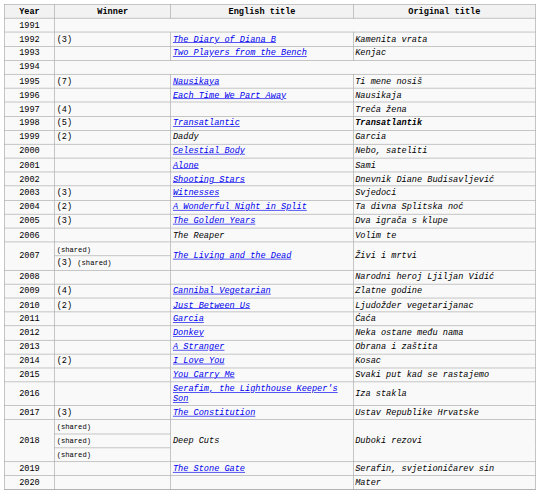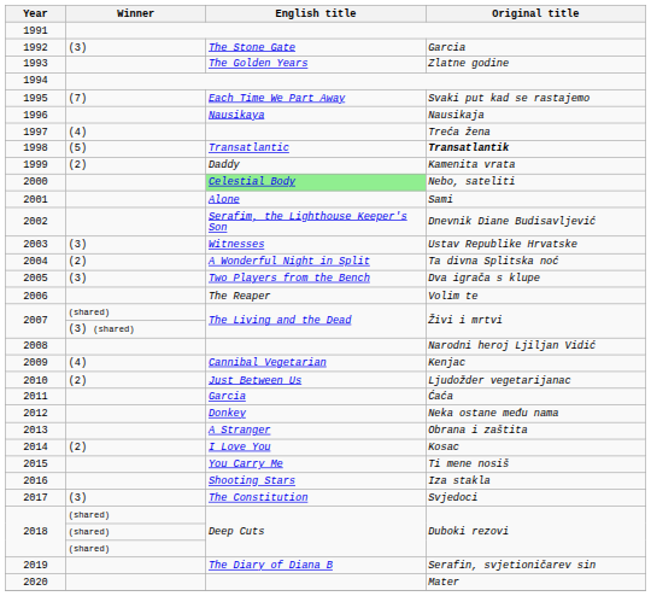 <table class="wikitable sortable">
 <tr>
 <th width="70"><strong>Year</strong></th>
 <th width="170"><strong>Winner</strong></th>
 <th width="270"><strong>English title</strong></th>
 <th width="270"><strong>Original title</strong></th>
 </tr>
 <tr>
 <td style="text-align:center;">1991</td>
 <td colspan="3"></td>
 </tr>
 <tr>
 <td style="text-align:center;">1992</td>
 <td> (3)</td>
-<td><em><a href='#'>The Diary of Diana B</a></em></td>
-<td><em>Kamenita vrata</em></td>
+<td><em><a href='#'>The Stone Gate</a></em></td>
+<td><em>Garcia</em></td>
 </tr>
 <tr>
 <td style="text-align:center;">1993</td>
 <td></td>
-<td><em><a href='#'>Two Players from the Bench</a></em></td>
-<td><em>Kenjac</em></td>
+<td><em><a href='#'>The Golden Years</a></em></td>
+<td><em>Zlatne godine</em></td>
 </tr>
 <tr>
 <td style="text-align:center;">1994</td>
 <td colspan="3"></td>
 </tr>
 <tr>
 <td style="text-align:center;">1995</td>
 <td> (7)</td>
-<td><em><a href='#'>Nausikaya</a></em></td>
-<td><em>Ti mene nosiš</em></td>
+<td><em><a href='#'>Each Time We Part Away</a></em></td>
+<td><em>Svaki put kad se rastajemo</em></td>
 </tr>
 <tr>
 <td style="text-align:center;">1996</td>
 <td></td>
-<td><em><a href='#'>Each Time We Part Away</a></em></td>
+<td><em><a href='#'>Nausikaya</a></em></td>
 <td><em>Nausikaja</em></td>
 </tr>
 <tr>
 <td style="text-align:center;">1997</td>
 <td> (4)</td>
 <td></td>
 <td><em>Treća žena</em></td>
 </tr>
 <tr>
 <td style="text-align:center;">1998</td>
 <td> (5)</td>
 <td><em><a href='#'>Transatlantic</a></em></td>
 <td><strong><em>Transatlantik</em></strong></td>
 </tr>
 <tr>
 <td style="text-align:center;">1999</td>
 <td> (2)</td>
 <td><em>Daddy</em></td>
-<td><em>Garcia</em></td>
+<td><em>Kamenita vrata</em></td>
 </tr>
 <tr>
 <td style="text-align:center;">2000</td>
 <td></td>
-<td><em><a href='#'>Celestial Body</a></em></td>
+<td style="background: lightgreen;"><em><a href='#'>Celestial Body</a></em></td>
 <td><em>Nebo, sateliti</em></td>
 </tr>
 <tr>
 <td style="text-align:center;">2001</td>
 <td></td>
 <td><em><a href='#'>Alone</a></em></td>
 <td><em>Sami</em></td>
 </tr>
 <tr>
 <td style="text-align:center;">2002</td>
 <td></td>
-<td><em><a href='#'>Shooting Stars</a></em></td>
+<td><em><a href='#'>Serafim, the Lighthouse Keeper's Son</a></em></td>
 <td><em>Dnevnik Diane Budisavljević</em></td>
 </tr>
 <tr>
 <td style="text-align:center;">2003</td>
 <td> (3)</td>
 <td><em><a href='#'>Witnesses</a></em></td>
-<td><em>Svjedoci</em></td>
+<td><em>Ustav Republike Hrvatske</em></td>
 </tr>
 <tr>
 <td style="text-align:center;">2004</td>
 <td> (2)</td>
 <td><em><a href='#'>A Wonderful Night in Split</a></em></td>
 <td><em>Ta divna Splitska noć</em></td>
 </tr>
 <tr>
 <td style="text-align:center;">2005</td>
 <td> (3)</td>
-<td><em><a href='#'>The Golden Years</a></em></td>
+<td><em><a href='#'>Two Players from the Bench</a></em></td>
 <td><em>Dva igrača s klupe</em></td>
 </tr>
 <tr>
 <td style="text-align:center;">2006</td>
 <td></td>
 <td><em>The Reaper</em></td>
 <td><em>Volim te</em></td>
 </tr>
 <tr>
 <td style="text-align:center;" rowspan=2>2007</td>
 <td> <small>(shared)</small></td>
 <td rowspan=2><em><a href='#'>The Living and the Dead</a></em></td>
 <td rowspan=2><em>Živi i mrtvi</em></td>
 </tr>
 <tr>
 <td> (3) <small>(shared)</small></td>
 </tr>
 <tr>
 <td style="text-align:center;">2008</td>
 <td></td>
 <td></td>
 <td><em>Narodni heroj Ljiljan Vidić</em></td>
 </tr>
 <tr>
 <td style="text-align:center;">2009</td>
 <td> (4)</td>
 <td><em><a href='#'>Cannibal Vegetarian</a></em></td>
-<td><em>Zlatne godine</em></td>
+<td><em>Kenjac</em></td>
 </tr>
 <tr>
 <td style="text-align:center;">2010</td>
 <td> (2)</td>
 <td><em><a href='#'>Just Between Us</a></em></td>
 <td><em>Ljudožder vegetarijanac</em></td>
 </tr>
 <tr>
 <td style="text-align:center;">2011</td>
 <td></td>
 <td><em><a href='#'>Garcia</a></em></td>
 <td><em>Ćaća</em></td>
 </tr>
 <tr>
 <td style="text-align:center;">2012</td>
 <td></td>
 <td><em><a href='#'>Donkey</a></em></td>
 <td><em>Neka ostane među nama</em></td>
 </tr>
 <tr>
 <td style="text-align:center;">2013</td>
 <td></td>
 <td><em><a href='#'>A Stranger</a></em></td>
 <td><em>Obrana i zaštita</em></td>
 </tr>
 <tr>
 <td style="text-align:center;">2014</td>
 <td> (2)</td>
 <td><em><a href='#'>I Love You</a></em></td>
 <td><em>Kosac</em></td>
 </tr>
 <tr>
 <td style="text-align:center;">2015</td>
 <td></td>
 <td><em><a href='#'>You Carry Me</a></em></td>
-<td><em>Svaki put kad se rastajemo</em></td>
+<td><em>Ti mene nosiš</em></td>
 </tr>
 <tr>
 <td style="text-align:center;">2016</td>
 <td></td>
-<td><em><a href='#'>Serafim, the Lighthouse Keeper's Son</a></em></td>
+<td><em><a href='#'>Shooting Stars</a></em></td>
 <td><em>Iza stakla</em></td>
 </tr>
 <tr>
 <td style="text-align:center;">2017</td>
 <td> (3)</td>
 <td><em><a href='#'>The Constitution</a></em></td>
-<td><em>Ustav Republike Hrvatske</em></td>
+<td><em>Svjedoci</em></td>
 </tr>
 <tr>
 <td style="text-align:center;" rowspan=3>2018</td>
 <td> <small>(shared)</small></td>
 <td rowspan=3><em>Deep Cuts</em></td>
 <td rowspan=3><em>Duboki rezovi</em></td>
 </tr>
 <tr>
 <td> <small>(shared)</small></td>
 </tr>
 <tr>
 <td> <small>(shared)</small></td>
 </tr>
 <tr>
 <td style="text-align:center;">2019</td>
 <td></td>
-<td><em><a href='#'>The Stone Gate</a></em></td>
+<td><em><a href='#'>The Diary of Diana B</a></em></td>
 <td><em>Serafin, svjetioničarev sin</em></td>
 </tr>
 <tr>
 <td style="text-align:center;">2020</td>
 <td></td>
 <td></td>
 <td><em>Mater</em></td>
 </tr>
 <tr>
 </tr>
 </table>
